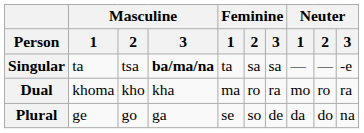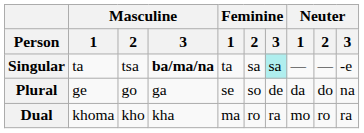 <table class="wikitable">
 <tr>
 <th></th>
 <th colspan="3">Masculine</th>
 <th colspan="3">Feminine</th>
 <th colspan="3">Neuter</th>
 </tr>
 <tr>
 <th>Person</th>
 <th>1</th>
 <th>2</th>
 <th>3</th>
 <th>1</th>
 <th>2</th>
 <th>3</th>
 <th>1</th>
 <th>2</th>
 <th>3</th>
 </tr>
 <tr>
 <th>Singular</th>
 <td>ta</td>
 <td>tsa</td>
 <td><strong>ba/ma/na</strong></td>
 <td>ta</td>
 <td>sa</td>
-<td>sa</td>
+<td style="background: paleturquoise;">sa</td>
 <td>—</td>
 <td>—</td>
 <td>-e</td>
+</tr>
+<tr>
+<th>Plural</th>
+<td>ge</td>
+<td>go</td>
+<td>ga</td>
+<td>se</td>
+<td>so</td>
+<td>de</td>
+<td>da</td>
+<td>do</td>
+<td>na</td>
 </tr>
 <tr>
 <th>Dual</th>
 <td>khoma</td>
 <td>kho</td>
 <td>kha</td>
 <td>ma</td>
 <td>ro</td>
 <td>ra</td>
 <td>mo</td>
 <td>ro</td>
 <td>ra</td>
 </tr>
-<tr>
-<th>Plural</th>
-<td>ge</td>
-<td>go</td>
-<td>ga</td>
-<td>se</td>
-<td>so</td>
-<td>de</td>
-<td>da</td>
-<td>do</td>
-<td>na</td>
-</tr>
 </table>
